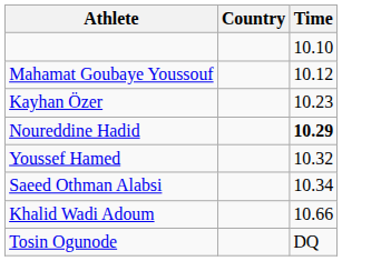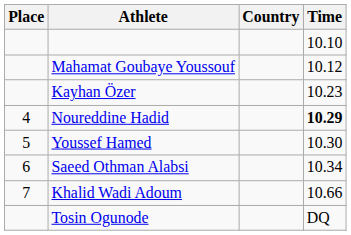 <table class="wikitable">
 <tr>
+<th>Place</th>
 <th>Athlete</th>
 <th>Country</th>
 <th>Time</th>
 </tr>
 <tr>
+<td align=center></td>
 <td></td>
 <td></td>
 <td>10.10</td>
 </tr>
 <tr>
+<td align=center></td>
 <td><a href='#'>Mahamat Goubaye Youssouf</a></td>
 <td></td>
 <td>10.12</td>
 </tr>
 <tr>
+<td align=center></td>
 <td><a href='#'>Kayhan Özer</a></td>
 <td></td>
 <td>10.23</td>
 </tr>
 <tr>
+<td align=center>4</td>
 <td><a href='#'>Noureddine Hadid</a></td>
 <td></td>
 <td><strong>10.29</strong></td>
 </tr>
 <tr>
+<td align=center>5</td>
 <td><a href='#'>Youssef Hamed</a></td>
 <td></td>
-<td>10.32</td>
+<td>10.30</td>
 </tr>
 <tr>
+<td align=center>6</td>
 <td><a href='#'>Saeed Othman Alabsi</a></td>
 <td></td>
 <td>10.34</td>
 </tr>
 <tr>
+<td align=center>7</td>
 <td><a href='#'>Khalid Wadi Adoum</a></td>
 <td></td>
 <td>10.66</td>
 </tr>
 <tr>
+<td align=center></td>
 <td><a href='#'>Tosin Ogunode</a></td>
 <td></td>
 <td>DQ</td>
 </tr>
 </table>
